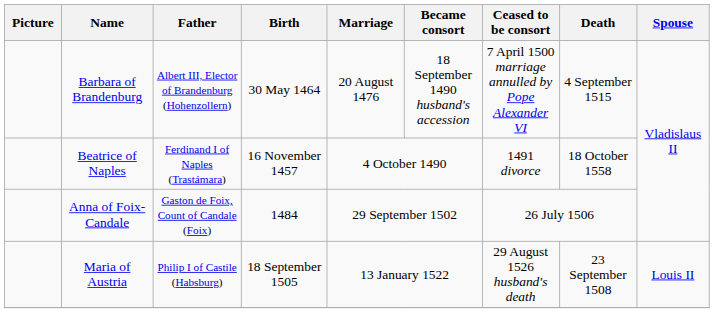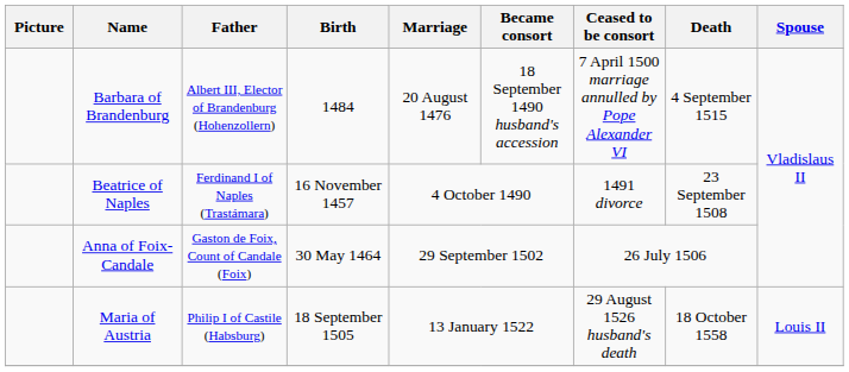 <table width=95% class="wikitable">
 <tr>
 <th width = "6%">Picture</th>
 <th width = "10%">Name</th>
 <th width = "9%">Father</th>
 <th width = "10%">Birth</th>
 <th width = "9%">Marriage</th>
 <th width = "9%">Became consort</th>
 <th width = "9%">Ceased to be consort</th>
 <th width = "9%">Death</th>
 <th width = "6%"><a href='#'>Spouse</a></th>
 </tr>
 <tr>
 <td style="text-align:center"></td>
 <td style="text-align:center"><a href='#'>Barbara of Brandenburg</a></td>
 <td style="text-align:center"><small><a href='#'>Albert III, Elector of Brandenburg</a><br>(<a href='#'>Hohenzollern</a>)</small></td>
-<td style="text-align:center">30 May 1464</td>
+<td style="text-align:center">1484</td>
 <td style="text-align:center">20 August 1476</td>
 <td style="text-align:center">18 September 1490<br><em>husband's accession</em></td>
 <td style="text-align:center">7 April 1500<br><em>marriage annulled by <a href='#'>Pope Alexander VI</a></em></td>
 <td style="text-align:center">4 September 1515</td>
 <td style="text-align:center" rowspan="3"><a href='#'>Vladislaus II</a></td>
 </tr>
 <tr>
 <td style="text-align:center"></td>
 <td style="text-align:center"><a href='#'>Beatrice of Naples</a></td>
 <td style="text-align:center"><small><a href='#'>Ferdinand I of Naples</a><br>(<a href='#'>Trastámara</a>)</small></td>
 <td style="text-align:center">16 November 1457</td>
 <td style="text-align:center" colspan="2">4 October 1490</td>
 <td style="text-align:center">1491<br><em>divorce</em></td>
-<td style="text-align:center">18 October 1558</td>
+<td style="text-align:center">23 September 1508</td>
 </tr>
 <tr>
 <td style="text-align:center"></td>
 <td style="text-align:center"><a href='#'>Anna of Foix-Candale</a></td>
 <td style="text-align:center"><small><a href='#'>Gaston de Foix, Count of Candale</a><br>(<a href='#'>Foix</a>)</small></td>
-<td style="text-align:center">1484</td>
+<td style="text-align:center">30 May 1464</td>
 <td style="text-align:center" colspan="2">29 September 1502</td>
 <td style="text-align:center" colspan="2">26 July 1506</td>
 </tr>
 <tr>
 <td style="text-align:center"></td>
 <td style="text-align:center"><a href='#'>Maria of Austria</a></td>
 <td style="text-align:center"><small><a href='#'>Philip I of Castile</a><br>(<a href='#'>Habsburg</a>)</small></td>
 <td style="text-align:center">18 September 1505</td>
 <td style="text-align:center" colspan="2">13 January 1522</td>
 <td style="text-align:center">29 August 1526<br><em>husband's death</em></td>
-<td style="text-align:center">23 September 1508</td>
+<td style="text-align:center">18 October 1558</td>
 <td style="text-align:center"><a href='#'>Louis II</a></td>
 </tr>
 <tr>
 </tr>
 </table>
